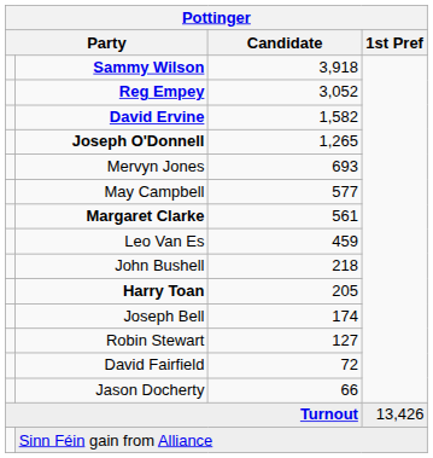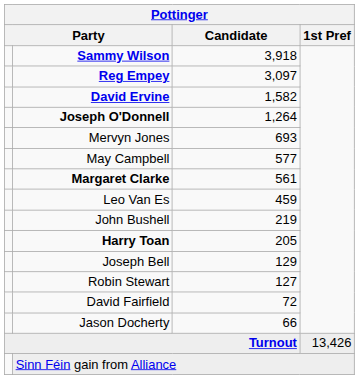 <table class="wikitable">
 <tr>
 <th colspan="4" align="center"><a href='#'>Pottinger</a></th>
 </tr>
 <tr>
 <th colspan="2" align="center" width=200>Party</th>
 <th width=150>Candidate</th>
 <th width=60>1st Pref</th>
 </tr>
 <tr>
 <td></td>
 <td align="right"><strong><a href='#'>Sammy Wilson</a></strong></td>
 <td align="right">3,918</td>
 </tr>
 <tr>
 <td></td>
 <td align="right"><strong><a href='#'>Reg Empey</a></strong></td>
-<td align="right">3,052</td>
+<td align="right">3,097</td>
 </tr>
 <tr>
 <td></td>
 <td align="right"><strong><a href='#'>David Ervine</a></strong></td>
 <td align="right">1,582</td>
 </tr>
 <tr>
 <td></td>
 <td align="right"><strong>Joseph O'Donnell</strong></td>
-<td align="right">1,265</td>
+<td align="right">1,264</td>
 </tr>
 <tr>
 <td></td>
 <td align="right">Mervyn Jones</td>
 <td align="right">693</td>
 </tr>
 <tr>
 <td></td>
 <td align="right">May Campbell</td>
 <td align="right">577</td>
 </tr>
 <tr>
 <td></td>
 <td align="right"><strong>Margaret Clarke</strong></td>
 <td align="right">561</td>
 </tr>
 <tr>
 <td></td>
 <td align="right">Leo Van Es</td>
 <td align="right">459</td>
 </tr>
 <tr>
 <td></td>
 <td align="right">John Bushell</td>
-<td align="right">218</td>
+<td align="right">219</td>
 </tr>
 <tr>
 <td></td>
 <td align="right"><strong>Harry Toan</strong></td>
 <td align="right">205</td>
 </tr>
 <tr>
 <td></td>
 <td align="right">Joseph Bell</td>
-<td align="right">174</td>
+<td align="right">129</td>
 </tr>
 <tr>
 <td></td>
 <td align="right">Robin Stewart</td>
 <td align="right">127</td>
 </tr>
 <tr>
 <td></td>
 <td align="right">David Fairfield</td>
 <td align="right">72</td>
 </tr>
 <tr>
 <td></td>
 <td align="right">Jason Docherty</td>
 <td align="right">66</td>
 </tr>
 <tr bgcolor="EEEEEE">
 <td colspan=3 align="right"><strong><a href='#'>Turnout</a></strong></td>
 <td align="right">13,426</td>
 </tr>
 <tr>
 <td bgcolor=></td>
 <td colspan=3 bgcolor="EEEEEE"><a href='#'>Sinn Féin</a> gain from <a href='#'>Alliance</a></td>
 </tr>
 </table>
